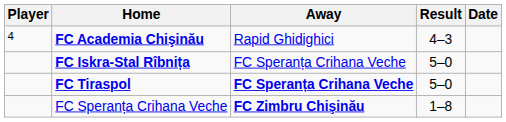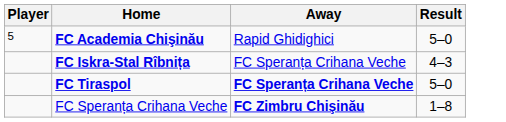 <table class="wikitable sortable">
 <tr>
 <th>Player</th>
 <th>Home</th>
 <th>Away</th>
 <th style="text-align:center">Result</th>
-<th>Date</th>
 </tr>
 <tr>
-<td> <sup>4</sup></td>
+<td> <sup>5</sup></td>
 <td><strong><a href='#'>FC Academia Chişinău</a></strong></td>
 <td><a href='#'>Rapid Ghidighici</a></td>
-<td style="text-align:center;">4–3</td>
-<td></td>
+<td style="text-align:center;">5–0</td>
 </tr>
 <tr>
 <td> </td>
 <td><strong><a href='#'>FC Iskra-Stal Rîbnița</a></strong></td>
 <td><a href='#'>FC Speranța Crihana Veche</a></td>
-<td style="text-align:center;">5–0</td>
-<td></td>
+<td style="text-align:center;">4–3</td>
 </tr>
 <tr>
 <td> </td>
 <td><strong><a href='#'>FC Tiraspol</a></strong></td>
 <td><strong><a href='#'>FC Speranța Crihana Veche</a></strong></td>
 <td style="text-align:center;">5–0</td>
-<td></td>
 </tr>
 <tr>
 <td> </td>
 <td><a href='#'>FC Speranța Crihana Veche</a></td>
 <td><strong><a href='#'>FC Zimbru Chişinău</a></strong></td>
 <td style="text-align:center;">1–8</td>
-<td></td>
 </tr>
 </table>
